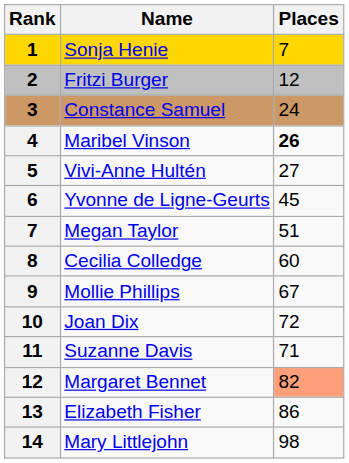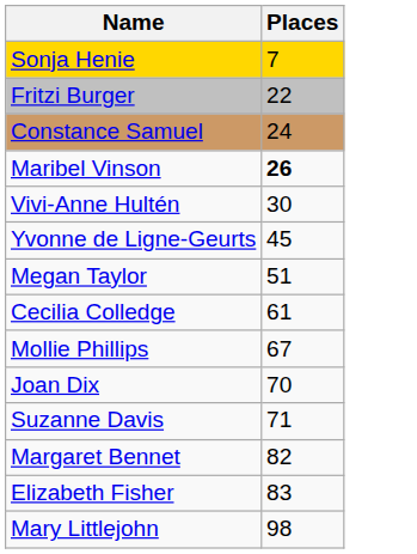 <table class="wikitable">
 <tr>
-<th>Rank</th>
 <th>Name</th>
 <th>Places</th>
 </tr>
 <tr bgcolor=gold>
-<td align=center><strong>1</strong></td>
 <td> <a href='#'>Sonja Henie</a></td>
 <td>7</td>
 </tr>
 <tr bgcolor=silver>
-<td align=center><strong>2</strong></td>
 <td> <a href='#'>Fritzi Burger</a></td>
-<td>12</td>
+<td>22</td>
 </tr>
 <tr bgcolor=cc9966>
-<td align=center><strong>3</strong></td>
 <td> <a href='#'>Constance Samuel</a></td>
 <td>24</td>
 </tr>
 <tr>
-<th>4</th>
 <td> <a href='#'>Maribel Vinson</a></td>
 <td><strong>26</strong></td>
 </tr>
 <tr>
-<th>5</th>
 <td> <a href='#'>Vivi-Anne Hultén</a></td>
-<td>27</td>
+<td>30</td>
 </tr>
 <tr>
-<th>6</th>
 <td> <a href='#'>Yvonne de Ligne-Geurts</a></td>
 <td>45</td>
 </tr>
 <tr>
-<th>7</th>
 <td> <a href='#'>Megan Taylor</a></td>
 <td>51</td>
 </tr>
 <tr>
-<th>8</th>
 <td> <a href='#'>Cecilia Colledge</a></td>
-<td>60</td>
+<td>61</td>
 </tr>
 <tr>
-<th>9</th>
 <td> <a href='#'>Mollie Phillips</a></td>
 <td>67</td>
 </tr>
 <tr>
-<th>10</th>
 <td> <a href='#'>Joan Dix</a></td>
-<td>72</td>
+<td>70</td>
 </tr>
 <tr>
-<th>11</th>
 <td> <a href='#'>Suzanne Davis</a></td>
 <td>71</td>
 </tr>
 <tr>
-<th>12</th>
 <td> <a href='#'>Margaret Bennet</a></td>
-<td style="background: lightsalmon;">82</td>
+<td>82</td>
 </tr>
 <tr>
-<th>13</th>
 <td> <a href='#'>Elizabeth Fisher</a></td>
-<td>86</td>
+<td>83</td>
 </tr>
 <tr>
-<th>14</th>
 <td> <a href='#'>Mary Littlejohn</a></td>
 <td>98</td>
 </tr>
 </table>
